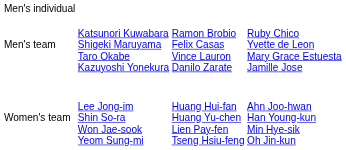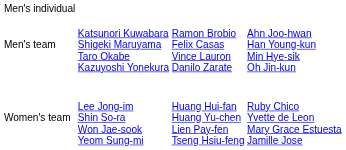 <table>
 <tr>
 <td>Men's individual<br></td>
 <td></td>
 <td></td>
 <td></td>
 </tr>
 <tr>
 <td>Men's team<br></td>
 <td><br><a href='#'>Katsunori Kuwabara</a><br><a href='#'>Shigeki Maruyama</a><br><a href='#'>Taro Okabe</a><br><a href='#'>Kazuyoshi Yonekura</a></td>
 <td><br><a href='#'>Ramon Brobio</a><br><a href='#'>Felix Casas</a><br><a href='#'>Vince Lauron</a><br><a href='#'>Danilo Zarate</a></td>
-<td><br><a href='#'>Ruby Chico</a><br><a href='#'>Yvette de Leon</a><br><a href='#'>Mary Grace Estuesta</a><br><a href='#'>Jamille Jose</a></td>
+<td><br><a href='#'>Ahn Joo-hwan</a><br><a href='#'>Han Young-kun</a><br><a href='#'>Min Hye-sik</a><br><a href='#'>Oh Jin-kun</a></td>
 </tr>
 <tr>
 <td><br></td>
 <td></td>
 <td></td>
 <td></td>
 </tr>
 <tr>
 <td>Women's team<br></td>
 <td><br><a href='#'>Lee Jong-im</a><br><a href='#'>Shin So-ra</a><br><a href='#'>Won Jae-sook</a><br><a href='#'>Yeom Sung-mi</a></td>
 <td><br><a href='#'>Huang Hui-fan</a><br><a href='#'>Huang Yu-chen</a><br><a href='#'>Lien Pay-fen</a><br><a href='#'>Tseng Hsiu-feng</a></td>
-<td><br><a href='#'>Ahn Joo-hwan</a><br><a href='#'>Han Young-kun</a><br><a href='#'>Min Hye-sik</a><br><a href='#'>Oh Jin-kun</a></td>
+<td><br><a href='#'>Ruby Chico</a><br><a href='#'>Yvette de Leon</a><br><a href='#'>Mary Grace Estuesta</a><br><a href='#'>Jamille Jose</a></td>
 </tr>
 </table>
